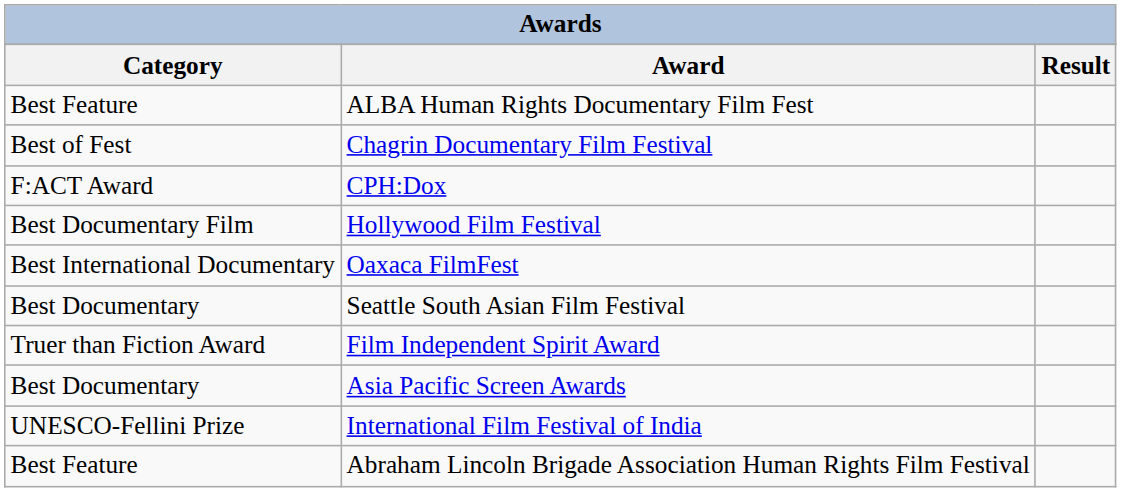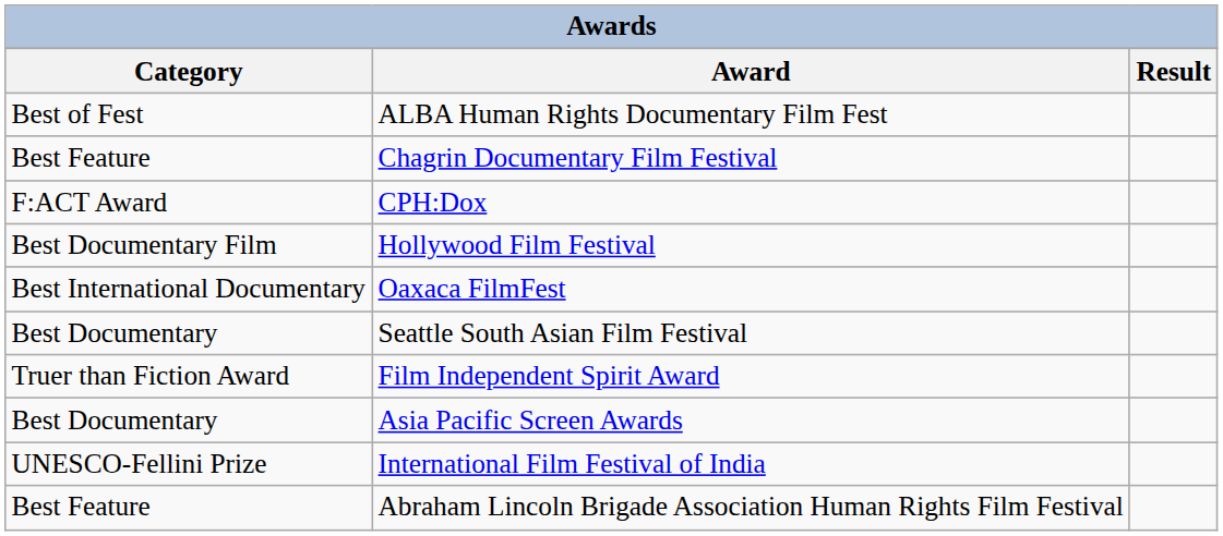 <table class="wikitable sortable">
 <tr>
 <th colspan="5" style="background: LightSteelBlue;">Awards</th>
 </tr>
 <tr style="background:#ccc; text-align:center;">
 </tr>
 <tr>
 <th>Category</th>
 <th>Award</th>
 <th>Result</th>
 </tr>
 <tr>
-<td>Best Feature</td>
+<td>Best of Fest</td>
 <td>ALBA Human Rights Documentary Film Fest</td>
 <td></td>
 </tr>
 <tr>
-<td>Best of Fest</td>
+<td>Best Feature</td>
 <td><a href='#'>Chagrin Documentary Film Festival</a></td>
 <td></td>
 </tr>
 <tr>
 <td>F:ACT Award</td>
 <td><a href='#'>CPH:Dox</a></td>
 <td></td>
 </tr>
 <tr>
 <td>Best Documentary Film</td>
 <td><a href='#'>Hollywood Film Festival</a></td>
 <td></td>
 </tr>
 <tr>
 <td>Best International Documentary</td>
 <td><a href='#'>Oaxaca FilmFest</a></td>
 <td></td>
 </tr>
 <tr>
 <td>Best Documentary</td>
 <td>Seattle South Asian Film Festival</td>
 <td></td>
 </tr>
 <tr>
 <td>Truer than Fiction Award</td>
 <td><a href='#'>Film Independent Spirit Award</a></td>
 <td></td>
 </tr>
 <tr>
 <td>Best Documentary</td>
 <td><a href='#'>Asia Pacific Screen Awards</a></td>
 <td></td>
 </tr>
 <tr>
 <td>UNESCO-Fellini Prize</td>
 <td><a href='#'>International Film Festival of India</a></td>
 <td></td>
 </tr>
 <tr>
 <td>Best Feature</td>
 <td>Abraham Lincoln Brigade Association Human Rights Film Festival</td>
 <td></td>
 </tr>
 </table>
